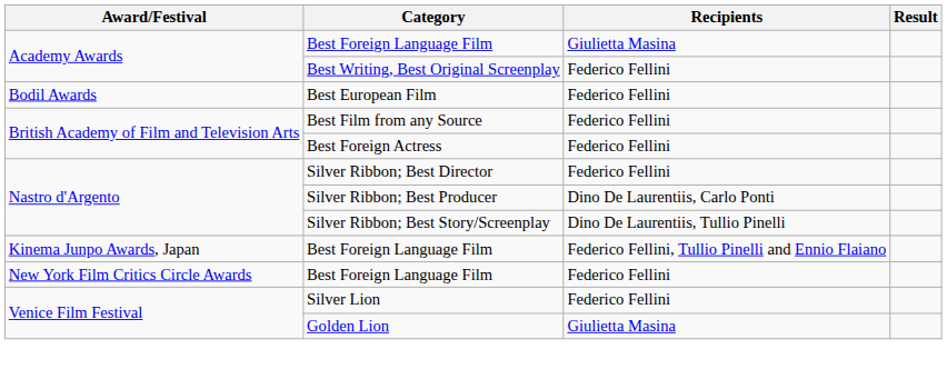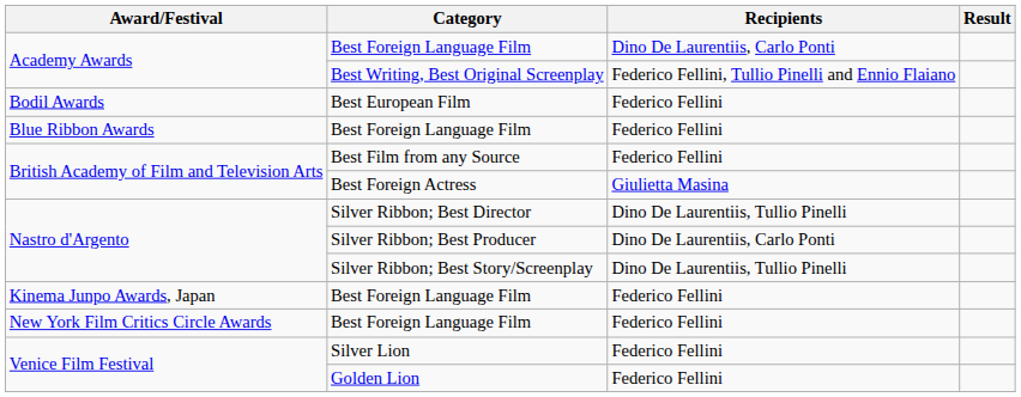 <table class="wikitable">
 <tr>
 <th>Award/Festival</th>
 <th>Category</th>
 <th>Recipients</th>
 <th>Result</th>
 </tr>
 <tr>
 <td rowspan="2"><a href='#'>Academy Awards</a></td>
 <td><a href='#'>Best Foreign Language Film</a></td>
-<td><a href='#'>Giulietta Masina</a></td>
+<td><a href='#'>Dino De Laurentiis</a>, <a href='#'>Carlo Ponti</a></td>
 <td></td>
 </tr>
 <tr>
 <td><a href='#'>Best Writing, Best Original Screenplay</a></td>
-<td>Federico Fellini</td>
+<td>Federico Fellini, <a href='#'>Tullio Pinelli</a> and <a href='#'>Ennio Flaiano</a></td>
 <td></td>
 </tr>
 <tr>
 <td><a href='#'>Bodil Awards</a></td>
 <td>Best European Film</td>
+<td>Federico Fellini</td>
+<td></td>
+</tr>
+<tr>
+<td><a href='#'>Blue Ribbon Awards</a></td>
+<td>Best Foreign Language Film</td>
 <td>Federico Fellini</td>
 <td></td>
 </tr>
 <tr>
 <td rowspan="2"><a href='#'>British Academy of Film and Television Arts</a></td>
 <td>Best Film from any Source</td>
 <td>Federico Fellini</td>
 <td></td>
 </tr>
 <tr>
 <td>Best Foreign Actress</td>
-<td>Federico Fellini</td>
+<td><a href='#'>Giulietta Masina</a></td>
 <td></td>
 </tr>
 <tr>
 <td rowspan="3"><a href='#'>Nastro d'Argento</a></td>
 <td>Silver Ribbon; Best Director</td>
-<td>Federico Fellini</td>
+<td>Dino De Laurentiis, Tullio Pinelli</td>
 <td></td>
 </tr>
 <tr>
 <td>Silver Ribbon; Best Producer</td>
 <td>Dino De Laurentiis, Carlo Ponti</td>
 <td></td>
 </tr>
 <tr>
 <td>Silver Ribbon; Best Story/Screenplay</td>
 <td>Dino De Laurentiis, Tullio Pinelli</td>
 <td></td>
 </tr>
 <tr>
 <td><a href='#'>Kinema Junpo Awards</a>, Japan</td>
 <td>Best Foreign Language Film</td>
-<td>Federico Fellini, <a href='#'>Tullio Pinelli</a> and <a href='#'>Ennio Flaiano</a></td>
+<td>Federico Fellini</td>
 <td></td>
 </tr>
 <tr>
 <td><a href='#'>New York Film Critics Circle Awards</a></td>
 <td>Best Foreign Language Film</td>
 <td>Federico Fellini</td>
 <td></td>
 </tr>
 <tr>
 <td rowspan="2"><a href='#'>Venice Film Festival</a></td>
 <td>Silver Lion</td>
 <td>Federico Fellini</td>
 <td></td>
 </tr>
 <tr>
 <td><a href='#'>Golden Lion</a></td>
-<td><a href='#'>Giulietta Masina</a></td>
+<td>Federico Fellini</td>
 <td></td>
 </tr>
 </table>
